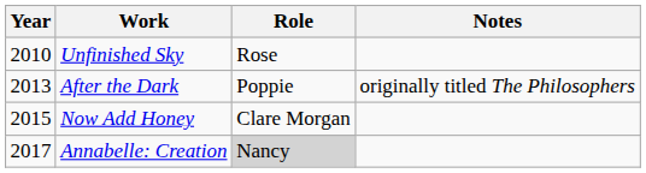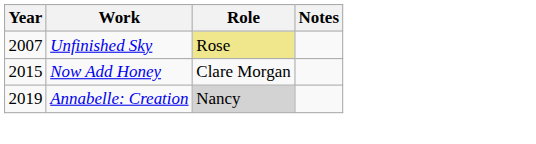 <table class="wikitable sortable">
 <tr>
 <th>Year</th>
 <th>Work</th>
 <th>Role</th>
 <th>Notes</th>
 </tr>
 <tr>
-<td>2010</td>
+<td>2007</td>
 <td><em><a href='#'>Unfinished Sky</a></em></td>
-<td>Rose</td>
+<td style="background: khaki;">Rose</td>
 <td></td>
-</tr>
-<tr>
-<td>2013</td>
-<td><em><a href='#'>After the Dark</a></em></td>
-<td>Poppie</td>
-<td>originally titled <em>The Philosophers</em></td>
 </tr>
 <tr>
 <td>2015</td>
 <td><em><a href='#'>Now Add Honey</a></em></td>
 <td>Clare Morgan</td>
 <td></td>
 </tr>
 <tr>
-<td>2017</td>
+<td>2019</td>
 <td><em><a href='#'>Annabelle: Creation</a></em></td>
 <td style="background: lightgrey;">Nancy</td>
 <td></td>
 </tr>
 </table>
